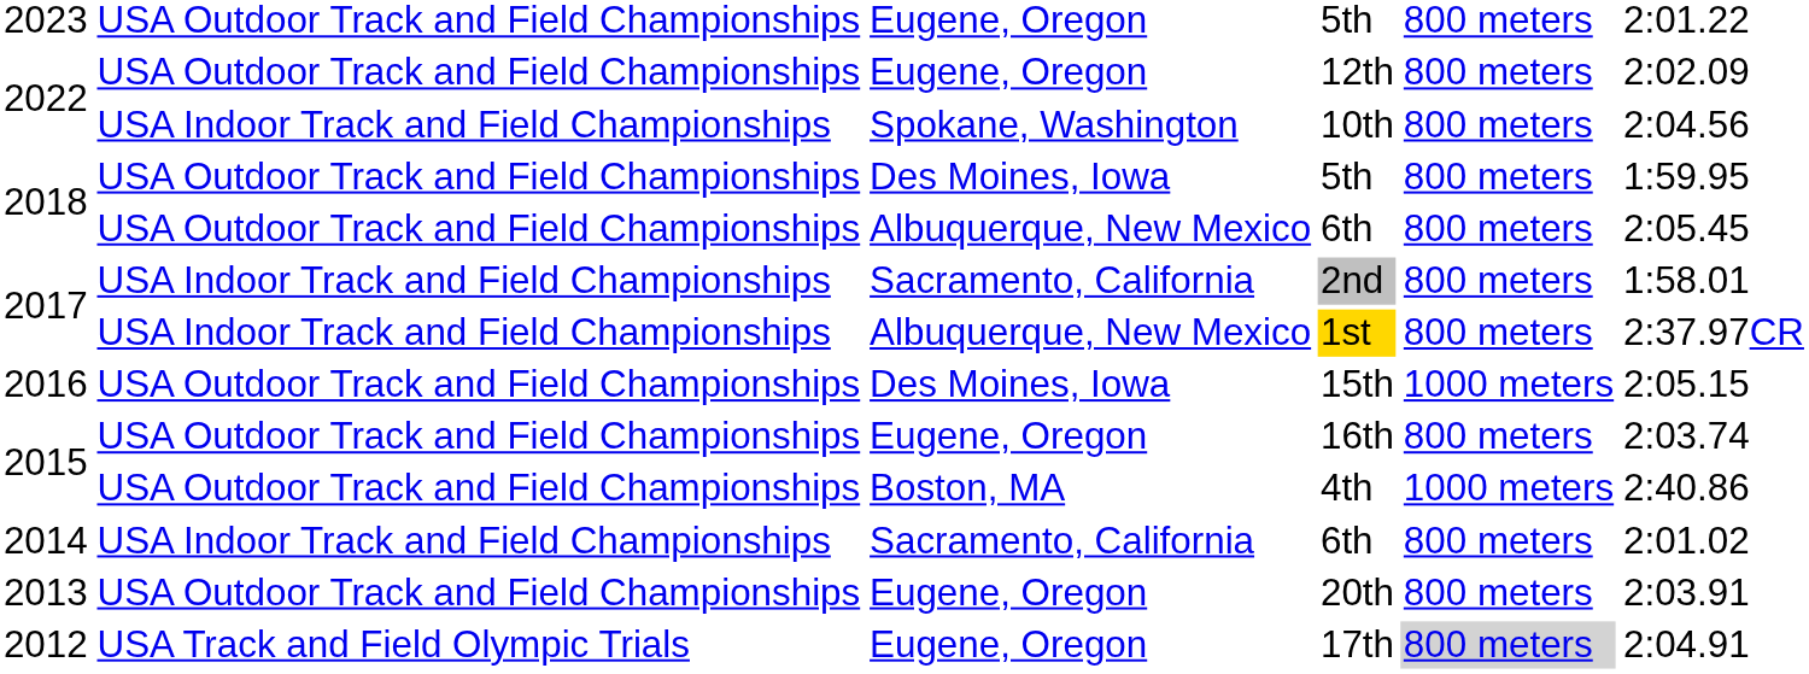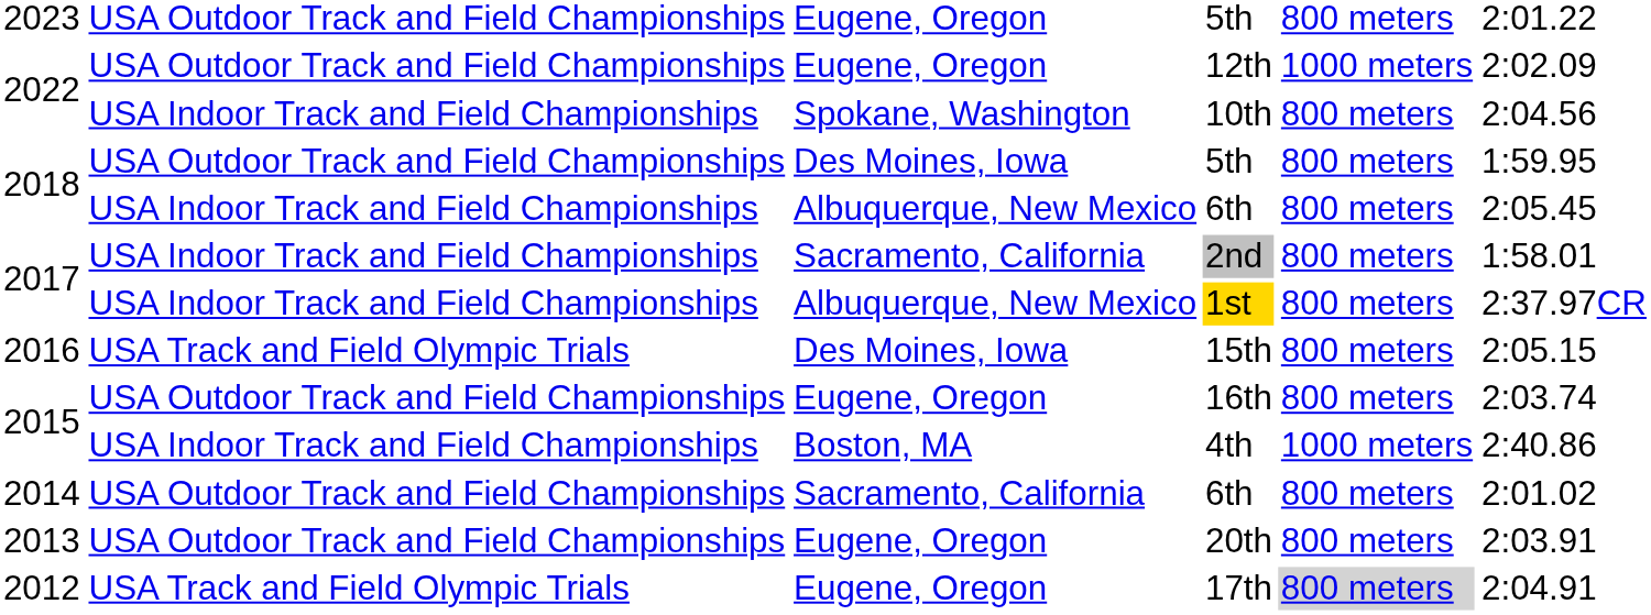 <table>
 <tr>
 <td>2023</td>
 <td><a href='#'>USA Outdoor Track and Field Championships</a></td>
 <td><a href='#'>Eugene, Oregon</a></td>
 <td>5th</td>
 <td><a href='#'>800 meters</a></td>
 <td>2:01.22</td>
 </tr>
 <tr>
 <td rowspan=2>2022</td>
 <td><a href='#'>USA Outdoor Track and Field Championships</a></td>
 <td><a href='#'>Eugene, Oregon</a></td>
 <td>12th</td>
-<td><a href='#'>800 meters</a></td>
+<td><a href='#'>1000 meters</a></td>
 <td>2:02.09</td>
 </tr>
 <tr>
 <td><a href='#'>USA Indoor Track and Field Championships</a></td>
 <td><a href='#'>Spokane, Washington</a></td>
 <td>10th</td>
 <td><a href='#'>800 meters</a></td>
 <td>2:04.56</td>
 </tr>
 <tr>
 <td rowspan=2>2018</td>
 <td><a href='#'>USA Outdoor Track and Field Championships</a></td>
 <td><a href='#'>Des Moines, Iowa</a></td>
 <td>5th</td>
 <td><a href='#'>800 meters</a></td>
 <td>1:59.95</td>
 </tr>
 <tr>
-<td><a href='#'>USA Outdoor Track and Field Championships</a></td>
+<td><a href='#'>USA Indoor Track and Field Championships</a></td>
 <td><a href='#'>Albuquerque, New Mexico</a></td>
 <td>6th</td>
 <td><a href='#'>800 meters</a></td>
 <td>2:05.45</td>
 </tr>
 <tr>
 <td rowspan=2>2017</td>
 <td><a href='#'>USA Indoor Track and Field Championships</a></td>
 <td><a href='#'>Sacramento, California</a></td>
 <td bgcolor=silver>2nd</td>
 <td><a href='#'>800 meters</a></td>
 <td>1:58.01</td>
 </tr>
 <tr>
 <td><a href='#'>USA Indoor Track and Field Championships</a></td>
 <td><a href='#'>Albuquerque, New Mexico</a></td>
 <td bgcolor=gold>1st</td>
 <td><a href='#'>800 meters</a></td>
 <td>2:37.97<a href='#'>CR</a></td>
 </tr>
 <tr>
 <td>2016</td>
-<td><a href='#'>USA Outdoor Track and Field Championships</a></td>
+<td><a href='#'>USA Track and Field Olympic Trials</a></td>
 <td><a href='#'>Des Moines, Iowa</a></td>
 <td>15th</td>
-<td><a href='#'>1000 meters</a></td>
+<td><a href='#'>800 meters</a></td>
 <td>2:05.15</td>
 </tr>
 <tr>
 <td rowspan=2>2015</td>
 <td><a href='#'>USA Outdoor Track and Field Championships</a></td>
 <td><a href='#'>Eugene, Oregon</a></td>
 <td>16th</td>
 <td><a href='#'>800 meters</a></td>
 <td>2:03.74</td>
 </tr>
 <tr>
-<td><a href='#'>USA Outdoor Track and Field Championships</a></td>
+<td><a href='#'>USA Indoor Track and Field Championships</a></td>
 <td><a href='#'>Boston, MA</a></td>
 <td>4th</td>
 <td><a href='#'>1000 meters</a></td>
 <td>2:40.86</td>
 </tr>
 <tr>
 <td>2014</td>
-<td><a href='#'>USA Indoor Track and Field Championships</a></td>
+<td><a href='#'>USA Outdoor Track and Field Championships</a></td>
 <td><a href='#'>Sacramento, California</a></td>
 <td>6th</td>
 <td><a href='#'>800 meters</a></td>
 <td>2:01.02</td>
 </tr>
 <tr>
 <td>2013</td>
 <td><a href='#'>USA Outdoor Track and Field Championships</a></td>
 <td><a href='#'>Eugene, Oregon</a></td>
 <td>20th</td>
 <td><a href='#'>800 meters</a></td>
 <td>2:03.91</td>
 </tr>
 <tr>
 <td>2012</td>
 <td><a href='#'>USA Track and Field Olympic Trials</a></td>
 <td><a href='#'>Eugene, Oregon</a></td>
 <td>17th</td>
 <td style="background: lightgrey;"><a href='#'>800 meters</a></td>
 <td>2:04.91</td>
 </tr>
 </table>
